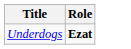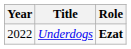 <table class="wikitable">
 <tr>
+<th>Year</th>
 <th>Title</th>
 <th>Role</th>
 </tr>
 <tr>
+<td>2022</td>
 <td><em><a href='#'>Underdogs</a></em></td>
 <td><strong>Ezat</strong></td>
 </tr>
 </table>
